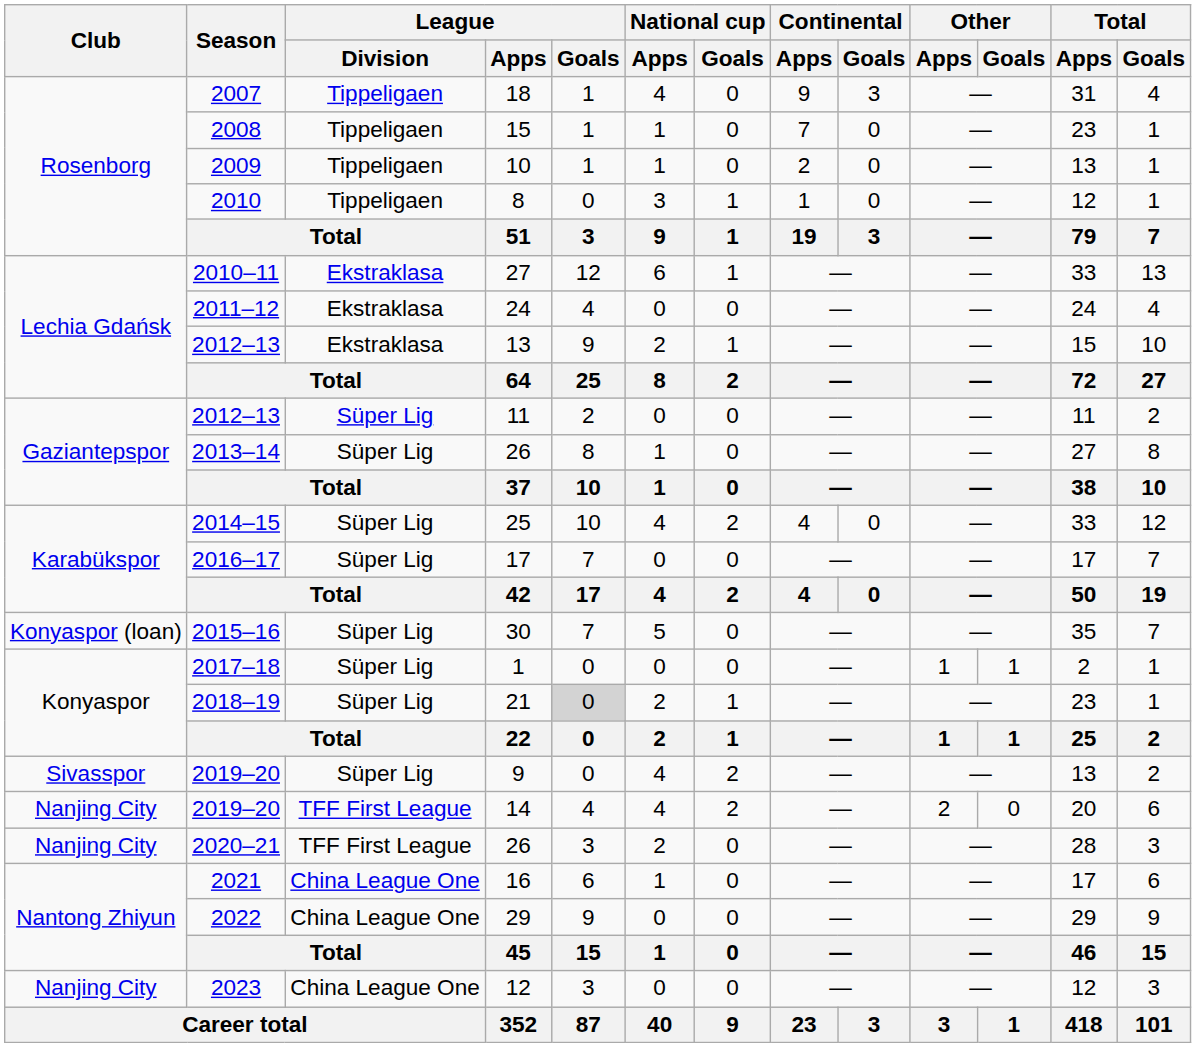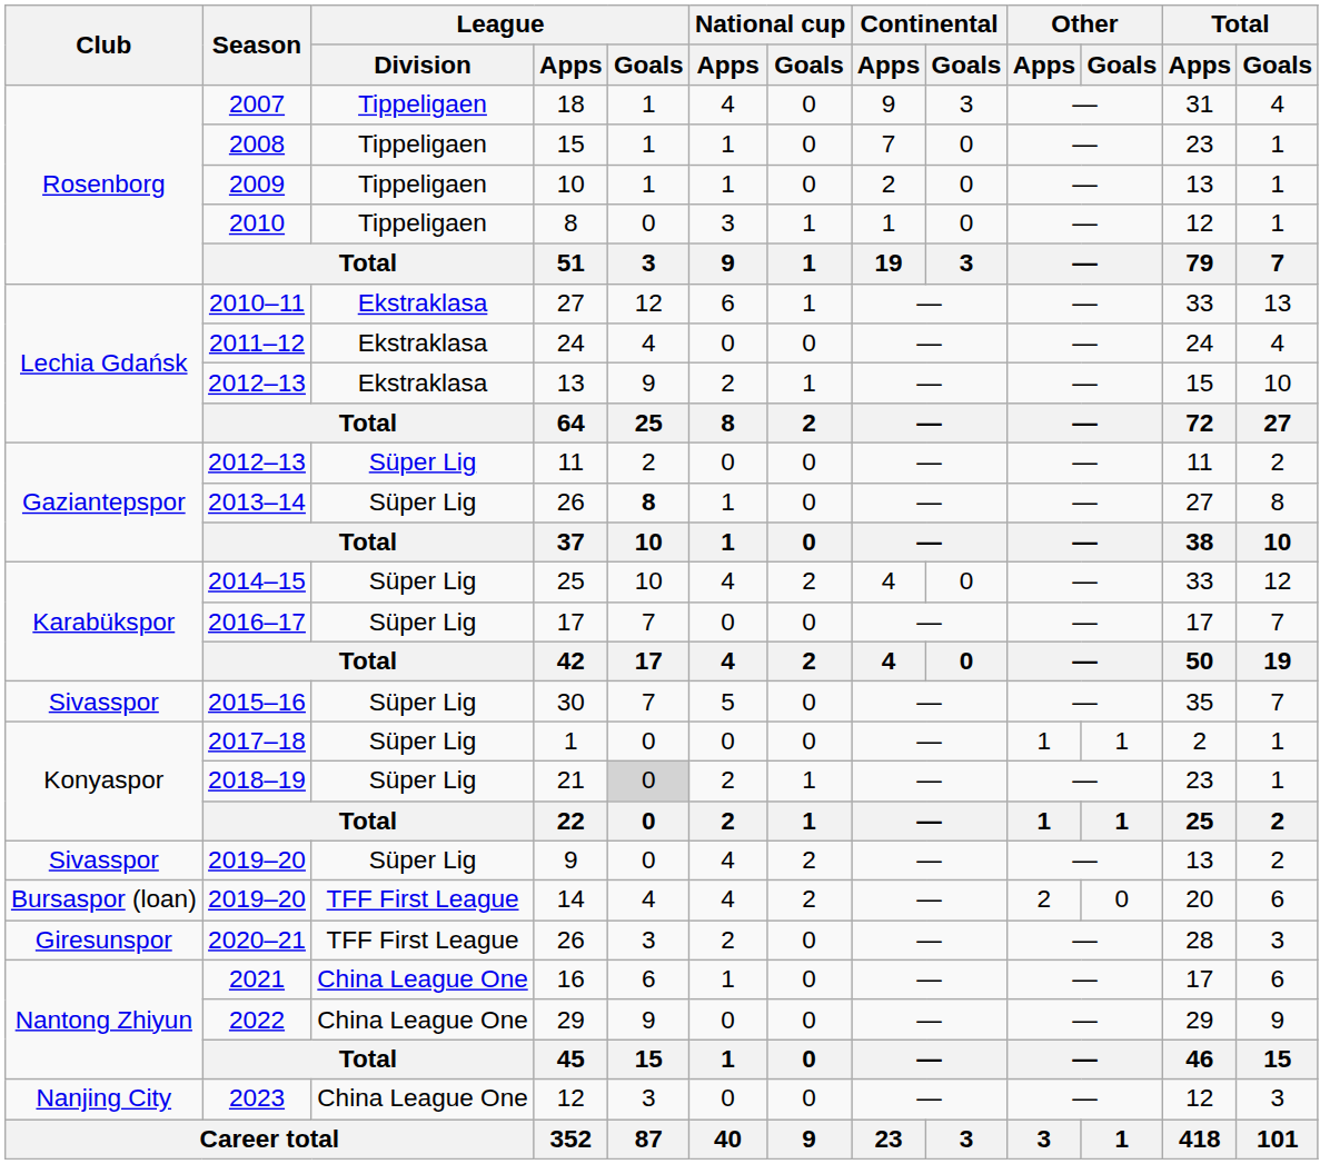 <table class="wikitable" style="text-align: center;">
 <tr>
 <th rowspan="2">Club</th>
 <th rowspan="2">Season</th>
 <th colspan="3">League</th>
 <th colspan="2">National cup</th>
 <th colspan="2">Continental</th>
 <th colspan="2">Other</th>
 <th colspan="2">Total</th>
 </tr>
 <tr>
 <th>Division</th>
 <th>Apps</th>
 <th>Goals</th>
 <th>Apps</th>
 <th>Goals</th>
 <th>Apps</th>
 <th>Goals</th>
 <th>Apps</th>
 <th>Goals</th>
 <th>Apps</th>
 <th>Goals</th>
 </tr>
 <tr>
 <td rowspan="5"><a href='#'>Rosenborg</a></td>
 <td><a href='#'>2007</a></td>
 <td><a href='#'>Tippeligaen</a></td>
 <td>18</td>
 <td>1</td>
 <td>4</td>
 <td>0</td>
 <td>9</td>
 <td>3</td>
 <td colspan="2">—</td>
 <td>31</td>
 <td>4</td>
 </tr>
 <tr>
 <td><a href='#'>2008</a></td>
 <td>Tippeligaen</td>
 <td>15</td>
 <td>1</td>
 <td>1</td>
 <td>0</td>
 <td>7</td>
 <td>0</td>
 <td colspan="2">—</td>
 <td>23</td>
 <td>1</td>
 </tr>
 <tr>
 <td><a href='#'>2009</a></td>
 <td>Tippeligaen</td>
 <td>10</td>
 <td>1</td>
 <td>1</td>
 <td>0</td>
 <td>2</td>
 <td>0</td>
 <td colspan="2">—</td>
 <td>13</td>
 <td>1</td>
 </tr>
 <tr>
 <td><a href='#'>2010</a></td>
 <td>Tippeligaen</td>
 <td>8</td>
 <td>0</td>
 <td>3</td>
 <td>1</td>
 <td>1</td>
 <td>0</td>
 <td colspan="2">—</td>
 <td>12</td>
 <td>1</td>
 </tr>
 <tr>
 <th colspan="2">Total</th>
 <th>51</th>
 <th>3</th>
 <th>9</th>
 <th>1</th>
 <th>19</th>
 <th>3</th>
 <th colspan="2">—</th>
 <th>79</th>
 <th>7</th>
 </tr>
 <tr>
 <td rowspan="4"><a href='#'>Lechia Gdańsk</a></td>
 <td><a href='#'>2010–11</a></td>
 <td><a href='#'>Ekstraklasa</a></td>
 <td>27</td>
 <td>12</td>
 <td>6</td>
 <td>1</td>
 <td colspan="2">—</td>
 <td colspan="2">—</td>
 <td>33</td>
 <td>13</td>
 </tr>
 <tr>
 <td><a href='#'>2011–12</a></td>
 <td>Ekstraklasa</td>
 <td>24</td>
 <td>4</td>
 <td>0</td>
 <td>0</td>
 <td colspan="2">—</td>
 <td colspan="2">—</td>
 <td>24</td>
 <td>4</td>
 </tr>
 <tr>
 <td><a href='#'>2012–13</a></td>
 <td>Ekstraklasa</td>
 <td>13</td>
 <td>9</td>
 <td>2</td>
 <td>1</td>
 <td colspan="2">—</td>
 <td colspan="2">—</td>
 <td>15</td>
 <td>10</td>
 </tr>
 <tr>
 <th colspan="2">Total</th>
 <th>64</th>
 <th>25</th>
 <th>8</th>
 <th>2</th>
 <th colspan="2">—</th>
 <th colspan="2">—</th>
 <th>72</th>
 <th>27</th>
 </tr>
 <tr>
 <td rowspan="3"><a href='#'>Gaziantepspor</a></td>
 <td><a href='#'>2012–13</a></td>
 <td><a href='#'>Süper Lig</a></td>
 <td>11</td>
 <td>2</td>
 <td>0</td>
 <td>0</td>
 <td colspan="2">—</td>
 <td colspan="2">—</td>
 <td>11</td>
 <td>2</td>
 </tr>
 <tr>
 <td><a href='#'>2013–14</a></td>
 <td>Süper Lig</td>
 <td>26</td>
-<td>8</td>
+<td><strong>8</strong></td>
 <td>1</td>
 <td>0</td>
 <td colspan="2">—</td>
 <td colspan="2">—</td>
 <td>27</td>
 <td>8</td>
 </tr>
 <tr>
 <th colspan="2">Total</th>
 <th>37</th>
 <th>10</th>
 <th>1</th>
 <th>0</th>
 <th colspan="2">—</th>
 <th colspan="2">—</th>
 <th>38</th>
 <th>10</th>
 </tr>
 <tr>
 <td rowspan="3"><a href='#'>Karabükspor</a></td>
 <td><a href='#'>2014–15</a></td>
 <td>Süper Lig</td>
 <td>25</td>
 <td>10</td>
 <td>4</td>
 <td>2</td>
 <td>4</td>
 <td>0</td>
 <td colspan="2">—</td>
 <td>33</td>
 <td>12</td>
 </tr>
 <tr>
 <td><a href='#'>2016–17</a></td>
 <td>Süper Lig</td>
 <td>17</td>
 <td>7</td>
 <td>0</td>
 <td>0</td>
 <td colspan="2">—</td>
 <td colspan="2">—</td>
 <td>17</td>
 <td>7</td>
 </tr>
 <tr>
 <th colspan="2">Total</th>
 <th>42</th>
 <th>17</th>
 <th>4</th>
 <th>2</th>
 <th>4</th>
 <th>0</th>
 <th colspan="2">—</th>
 <th>50</th>
 <th>19</th>
 </tr>
 <tr>
-<td><a href='#'>Konyaspor</a> (loan)</td>
+<td><a href='#'>Sivasspor</a></td>
 <td><a href='#'>2015–16</a></td>
 <td>Süper Lig</td>
 <td>30</td>
 <td>7</td>
 <td>5</td>
 <td>0</td>
 <td colspan="2">—</td>
 <td colspan="2">—</td>
 <td>35</td>
 <td>7</td>
 </tr>
 <tr>
 <td rowspan="3">Konyaspor</td>
 <td><a href='#'>2017–18</a></td>
 <td>Süper Lig</td>
 <td>1</td>
 <td>0</td>
 <td>0</td>
 <td>0</td>
 <td colspan="2">—</td>
 <td>1</td>
 <td>1</td>
 <td>2</td>
 <td>1</td>
 </tr>
 <tr>
 <td><a href='#'>2018–19</a></td>
 <td>Süper Lig</td>
 <td>21</td>
 <td style="background: lightgrey;">0</td>
 <td>2</td>
 <td>1</td>
 <td colspan="2">—</td>
 <td colspan="2">—</td>
 <td>23</td>
 <td>1</td>
 </tr>
 <tr>
 <th colspan="2">Total</th>
 <th>22</th>
 <th>0</th>
 <th>2</th>
 <th>1</th>
 <th colspan="2">—</th>
 <th>1</th>
 <th>1</th>
 <th>25</th>
 <th>2</th>
 </tr>
 <tr>
 <td><a href='#'>Sivasspor</a></td>
 <td><a href='#'>2019–20</a></td>
 <td>Süper Lig</td>
 <td>9</td>
 <td>0</td>
 <td>4</td>
 <td>2</td>
 <td colspan="2">—</td>
 <td colspan="2">—</td>
 <td>13</td>
 <td>2</td>
 </tr>
 <tr>
-<td><a href='#'>Nanjing City</a></td>
+<td><a href='#'>Bursaspor</a> (loan)</td>
 <td><a href='#'>2019–20</a></td>
 <td><a href='#'>TFF First League</a></td>
 <td>14</td>
 <td>4</td>
 <td>4</td>
 <td>2</td>
 <td colspan="2">—</td>
 <td>2</td>
 <td>0</td>
 <td>20</td>
 <td>6</td>
 </tr>
 <tr>
-<td><a href='#'>Nanjing City</a></td>
+<td><a href='#'>Giresunspor</a></td>
 <td><a href='#'>2020–21</a></td>
 <td>TFF First League</td>
 <td>26</td>
 <td>3</td>
 <td>2</td>
 <td>0</td>
 <td colspan="2">—</td>
 <td colspan="2">—</td>
 <td>28</td>
 <td>3</td>
 </tr>
 <tr>
 <td rowspan="3"><a href='#'>Nantong Zhiyun</a></td>
 <td><a href='#'>2021</a></td>
 <td><a href='#'>China League One</a></td>
 <td>16</td>
 <td>6</td>
 <td>1</td>
 <td>0</td>
 <td colspan="2">—</td>
 <td colspan="2">—</td>
 <td>17</td>
 <td>6</td>
 </tr>
 <tr>
 <td><a href='#'>2022</a></td>
 <td>China League One</td>
 <td>29</td>
 <td>9</td>
 <td>0</td>
 <td>0</td>
 <td colspan="2">—</td>
 <td colspan="2">—</td>
 <td>29</td>
 <td>9</td>
 </tr>
 <tr>
 <th colspan="2">Total</th>
 <th>45</th>
 <th>15</th>
 <th>1</th>
 <th>0</th>
 <th colspan="2">—</th>
 <th colspan="2">—</th>
 <th>46</th>
 <th>15</th>
 </tr>
 <tr>
 <td><a href='#'>Nanjing City</a></td>
 <td><a href='#'>2023</a></td>
 <td>China League One</td>
 <td>12</td>
 <td>3</td>
 <td>0</td>
 <td>0</td>
 <td colspan="2">—</td>
 <td colspan="2">—</td>
 <td>12</td>
 <td>3</td>
 </tr>
 <tr>
 <th colspan="3">Career total</th>
 <th>352</th>
 <th>87</th>
 <th>40</th>
 <th>9</th>
 <th>23</th>
 <th>3</th>
 <th>3</th>
 <th>1</th>
 <th>418</th>
 <th>101</th>
 </tr>
 </table>
